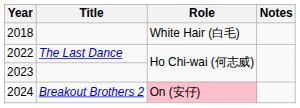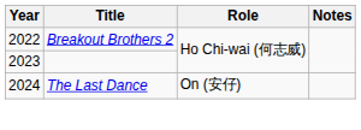 <table class="wikitable">
 <tr>
 <th>Year</th>
 <th>Title</th>
 <th>Role</th>
 <th>Notes</th>
 </tr>
 <tr>
-<td>2018</td>
-<td><em></em></td>
-<td>White Hair (白毛)</td>
-<td></td>
-</tr>
-<tr>
 <td>2022</td>
-<td><em><a href='#'>The Last Dance</a></em></td>
+<td><em><a href='#'>Breakout Brothers 2</a></em></td>
 <td rowspan="2">Ho Chi-wai (何志威)</td>
 <td rowspan="2"></td>
 </tr>
 <tr>
 <td>2023</td>
 <td><em></em></td>
 </tr>
 <tr>
 <td>2024</td>
-<td><em><a href='#'>Breakout Brothers 2</a></em></td>
-<td style="background: pink;">On (安仔)</td>
+<td><em><a href='#'>The Last Dance</a></em></td>
+<td>On (安仔)</td>
 <td></td>
 </tr>
 </table>
